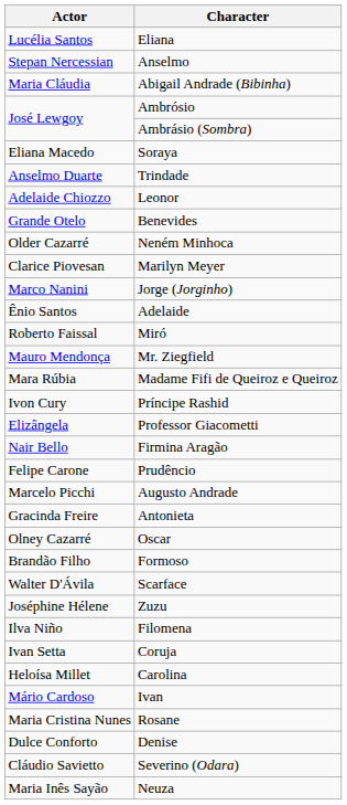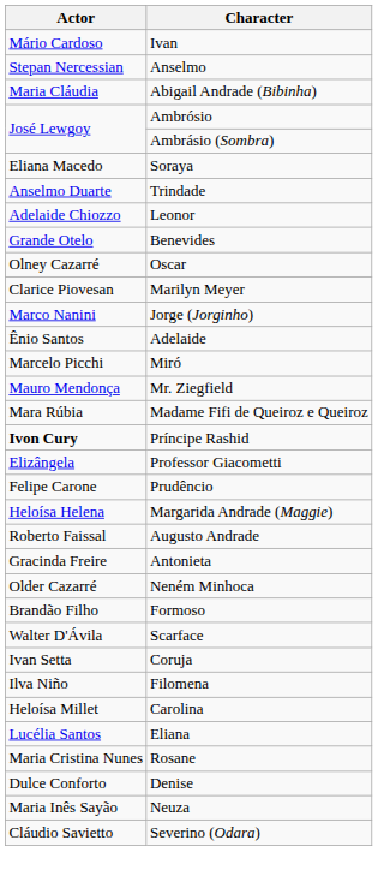 <table class="wikitable sortable">
 <tr style="background:#ccc;">
 <th>Actor</th>
 <th>Character</th>
 </tr>
 <tr>
-<td><a href='#'>Lucélia Santos</a></td>
-<td>Eliana</td>
+<td><a href='#'>Mário Cardoso</a></td>
+<td>Ivan</td>
 </tr>
 <tr>
 <td><a href='#'>Stepan Nercessian</a></td>
 <td>Anselmo</td>
 </tr>
 <tr>
 <td><a href='#'>Maria Cláudia</a></td>
 <td>Abigail Andrade (<em>Bibinha</em>)</td>
 </tr>
 <tr>
 <td rowspan="2"><a href='#'>José Lewgoy</a></td>
 <td>Ambrósio</td>
 </tr>
 <tr>
 <td>Ambrásio (<em>Sombra</em>)</td>
 </tr>
 <tr>
 <td>Eliana Macedo</td>
 <td>Soraya</td>
 </tr>
 <tr>
 <td><a href='#'>Anselmo Duarte</a></td>
 <td>Trindade</td>
 </tr>
 <tr>
 <td><a href='#'>Adelaide Chiozzo</a></td>
 <td>Leonor</td>
 </tr>
 <tr>
 <td><a href='#'>Grande Otelo</a></td>
 <td>Benevides</td>
 </tr>
 <tr>
-<td>Older Cazarré</td>
-<td>Neném Minhoca</td>
+<td>Olney Cazarré</td>
+<td>Oscar</td>
 </tr>
 <tr>
 <td>Clarice Piovesan</td>
 <td>Marilyn Meyer</td>
 </tr>
 <tr>
 <td><a href='#'>Marco Nanini</a></td>
 <td>Jorge (<em>Jorginho</em>)</td>
 </tr>
 <tr>
 <td>Ênio Santos</td>
 <td>Adelaide</td>
 </tr>
 <tr>
-<td>Roberto Faissal</td>
+<td>Marcelo Picchi</td>
 <td>Miró</td>
 </tr>
 <tr>
 <td><a href='#'>Mauro Mendonça</a></td>
 <td>Mr. Ziegfield</td>
 </tr>
 <tr>
 <td>Mara Rúbia</td>
 <td>Madame Fifi de Queiroz e Queiroz</td>
 </tr>
 <tr>
-<td>Ivon Cury</td>
+<td><strong>Ivon Cury</strong></td>
 <td>Príncipe Rashid</td>
 </tr>
 <tr>
 <td><a href='#'>Elizângela</a></td>
 <td>Professor Giacometti</td>
 </tr>
 <tr>
-<td><a href='#'>Nair Bello</a></td>
-<td>Firmina Aragão</td>
-</tr>
-<tr>
 <td>Felipe Carone</td>
 <td>Prudêncio</td>
 </tr>
 <tr>
-<td>Marcelo Picchi</td>
+<td><a href='#'>Heloísa Helena</a></td>
+<td>Margarida Andrade (<em>Maggie</em>)</td>
+</tr>
+<tr>
+<td>Roberto Faissal</td>
 <td>Augusto Andrade</td>
 </tr>
 <tr>
 <td>Gracinda Freire</td>
 <td>Antonieta</td>
 </tr>
 <tr>
-<td>Olney Cazarré</td>
-<td>Oscar</td>
+<td>Older Cazarré</td>
+<td>Neném Minhoca</td>
 </tr>
 <tr>
 <td>Brandão Filho</td>
 <td>Formoso</td>
 </tr>
 <tr>
 <td>Walter D'Ávila</td>
 <td>Scarface</td>
 </tr>
 <tr>
-<td>Joséphine Hélene</td>
-<td>Zuzu</td>
+<td>Ivan Setta</td>
+<td>Coruja</td>
 </tr>
 <tr>
 <td>Ilva Niño</td>
 <td>Filomena</td>
 </tr>
 <tr>
-<td>Ivan Setta</td>
-<td>Coruja</td>
-</tr>
-<tr>
 <td>Heloísa Millet</td>
 <td>Carolina</td>
 </tr>
 <tr>
-<td><a href='#'>Mário Cardoso</a></td>
-<td>Ivan</td>
+<td><a href='#'>Lucélia Santos</a></td>
+<td>Eliana</td>
 </tr>
 <tr>
 <td>Maria Cristina Nunes</td>
 <td>Rosane</td>
 </tr>
 <tr>
 <td>Dulce Conforto</td>
 <td>Denise</td>
 </tr>
 <tr>
+<td>Maria Inês Sayão</td>
+<td>Neuza</td>
+</tr>
+<tr>
 <td>Cláudio Savietto</td>
 <td>Severino (<em>Odara</em>)</td>
 </tr>
-<tr>
-<td>Maria Inês Sayão</td>
-<td>Neuza</td>
-</tr>
 </table>
